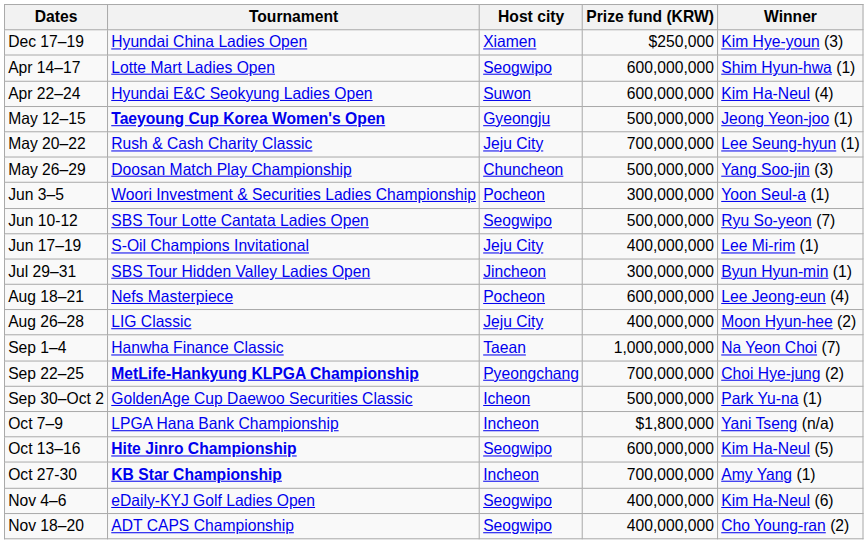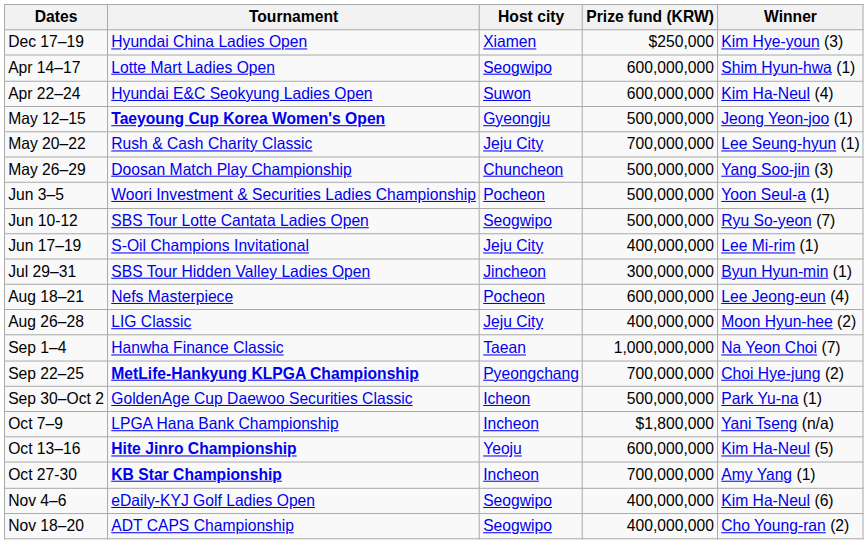 <table class="wikitable" style="font-size:97%;">
 <tr>
 <th>Dates</th>
 <th>Tournament</th>
 <th>Host city</th>
 <th>Prize fund (KRW)</th>
 <th>Winner</th>
 </tr>
 <tr>
 <td>Dec 17–19</td>
 <td><a href='#'>Hyundai China Ladies Open</a></td>
 <td> <a href='#'>Xiamen</a></td>
 <td align=right>$250,000</td>
 <td> <a href='#'>Kim Hye-youn</a> (3)</td>
 </tr>
 <tr>
 <td>Apr 14–17</td>
 <td><a href='#'>Lotte Mart Ladies Open</a></td>
 <td> <a href='#'>Seogwipo</a></td>
 <td align=right>600,000,000</td>
 <td> <a href='#'>Shim Hyun-hwa</a> (1)</td>
 </tr>
 <tr>
 <td>Apr 22–24</td>
 <td><a href='#'>Hyundai E&C Seokyung Ladies Open</a></td>
 <td> <a href='#'>Suwon</a></td>
 <td align=right>600,000,000</td>
 <td> <a href='#'>Kim Ha-Neul</a> (4)</td>
 </tr>
 <tr>
 <td>May 12–15</td>
 <td><strong><a href='#'>Taeyoung Cup Korea Women's Open</a></strong></td>
 <td> <a href='#'>Gyeongju</a></td>
 <td align=right>500,000,000</td>
 <td> <a href='#'>Jeong Yeon-joo</a> (1)</td>
 </tr>
 <tr>
 <td>May 20–22</td>
 <td><a href='#'>Rush & Cash Charity Classic</a></td>
 <td> <a href='#'>Jeju City</a></td>
 <td align=right>700,000,000</td>
 <td> <a href='#'>Lee Seung-hyun</a> (1)</td>
 </tr>
 <tr>
 <td>May 26–29</td>
 <td><a href='#'>Doosan Match Play Championship</a></td>
 <td> <a href='#'>Chuncheon</a></td>
 <td align=right>500,000,000</td>
 <td> <a href='#'>Yang Soo-jin</a> (3)</td>
 </tr>
 <tr>
 <td>Jun 3–5</td>
 <td><a href='#'>Woori Investment & Securities Ladies Championship</a></td>
 <td> <a href='#'>Pocheon</a></td>
-<td align=right>300,000,000</td>
+<td align=right>500,000,000</td>
 <td> <a href='#'>Yoon Seul-a</a> (1)</td>
 </tr>
 <tr>
 <td>Jun 10-12</td>
 <td><a href='#'>SBS Tour Lotte Cantata Ladies Open</a></td>
 <td> <a href='#'>Seogwipo</a></td>
 <td align=right>500,000,000</td>
 <td> <a href='#'>Ryu So-yeon</a> (7)</td>
 </tr>
 <tr>
 <td>Jun 17–19</td>
 <td><a href='#'>S-Oil Champions Invitational</a></td>
 <td> <a href='#'>Jeju City</a></td>
 <td align=right>400,000,000</td>
 <td> <a href='#'>Lee Mi-rim</a> (1)</td>
 </tr>
 <tr>
 <td>Jul 29–31</td>
 <td><a href='#'>SBS Tour Hidden Valley Ladies Open</a></td>
 <td> <a href='#'>Jincheon</a></td>
 <td align=right>300,000,000</td>
 <td> <a href='#'>Byun Hyun-min</a> (1)</td>
 </tr>
 <tr>
 <td>Aug 18–21</td>
 <td><a href='#'>Nefs Masterpiece</a></td>
 <td> <a href='#'>Pocheon</a></td>
 <td align=right>600,000,000</td>
 <td> <a href='#'>Lee Jeong-eun</a> (4)</td>
 </tr>
 <tr>
 <td>Aug 26–28</td>
 <td><a href='#'>LIG Classic</a></td>
 <td> <a href='#'>Jeju City</a></td>
 <td align=right>400,000,000</td>
 <td> <a href='#'>Moon Hyun-hee</a> (2)</td>
 </tr>
 <tr>
 <td>Sep 1–4</td>
 <td><a href='#'>Hanwha Finance Classic</a></td>
 <td> <a href='#'>Taean</a></td>
 <td align=right>1,000,000,000</td>
 <td> <a href='#'>Na Yeon Choi</a> (7)</td>
 </tr>
 <tr>
 <td>Sep 22–25</td>
 <td><strong><a href='#'>MetLife-Hankyung KLPGA Championship</a></strong></td>
 <td> <a href='#'>Pyeongchang</a></td>
 <td align=right>700,000,000</td>
 <td> <a href='#'>Choi Hye-jung</a> (2)</td>
 </tr>
 <tr>
 <td>Sep 30–Oct 2</td>
 <td><a href='#'>GoldenAge Cup Daewoo Securities Classic</a></td>
 <td> <a href='#'>Icheon</a></td>
 <td align=right>500,000,000</td>
 <td> <a href='#'>Park Yu-na</a> (1)</td>
 </tr>
 <tr>
 <td>Oct 7–9</td>
 <td><a href='#'>LPGA Hana Bank Championship</a></td>
 <td> <a href='#'>Incheon</a></td>
 <td align=right>$1,800,000</td>
 <td> <a href='#'>Yani Tseng</a> (n/a)</td>
 </tr>
 <tr>
 <td>Oct 13–16</td>
 <td><strong><a href='#'>Hite Jinro Championship</a></strong></td>
-<td> <a href='#'>Seogwipo</a></td>
+<td> <a href='#'>Yeoju</a></td>
 <td align=right>600,000,000</td>
 <td> <a href='#'>Kim Ha-Neul</a> (5)</td>
 </tr>
 <tr>
 <td>Oct 27-30</td>
 <td><strong><a href='#'>KB Star Championship</a></strong></td>
 <td> <a href='#'>Incheon</a></td>
 <td align=right>700,000,000</td>
 <td> <a href='#'>Amy Yang</a> (1)</td>
 </tr>
 <tr>
 <td>Nov 4–6</td>
 <td><a href='#'>eDaily-KYJ Golf Ladies Open</a></td>
 <td> <a href='#'>Seogwipo</a></td>
 <td align=right>400,000,000</td>
 <td> <a href='#'>Kim Ha-Neul</a> (6)</td>
 </tr>
 <tr>
 <td>Nov 18–20</td>
 <td><a href='#'>ADT CAPS Championship</a></td>
 <td> <a href='#'>Seogwipo</a></td>
 <td align=right>400,000,000</td>
 <td> <a href='#'>Cho Young-ran</a> (2)</td>
 </tr>
 </table>
